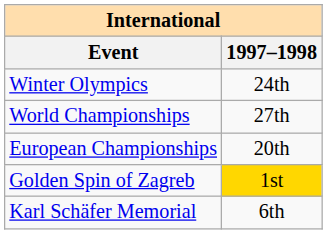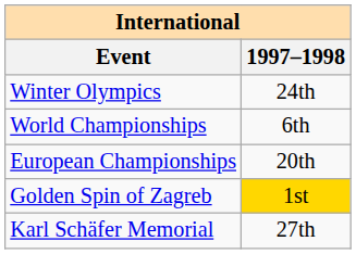 <table class="wikitable" style="text-align:center">
 <tr>
 <th style="background-color: #ffdead; " colspan=2 align=center>International</th>
 </tr>
 <tr>
 <th>Event</th>
 <th>1997–1998</th>
 </tr>
 <tr>
 <td align=left><a href='#'>Winter Olympics</a></td>
 <td>24th</td>
 </tr>
 <tr>
 <td align=left><a href='#'>World Championships</a></td>
-<td>27th</td>
+<td>6th</td>
 </tr>
 <tr>
 <td align=left><a href='#'>European Championships</a></td>
 <td>20th</td>
 </tr>
 <tr>
 <td align=left><a href='#'>Golden Spin of Zagreb</a></td>
 <td bgcolor=gold>1st</td>
 </tr>
 <tr>
 <td align=left><a href='#'>Karl Schäfer Memorial</a></td>
-<td>6th</td>
+<td>27th</td>
 </tr>
 </table>
